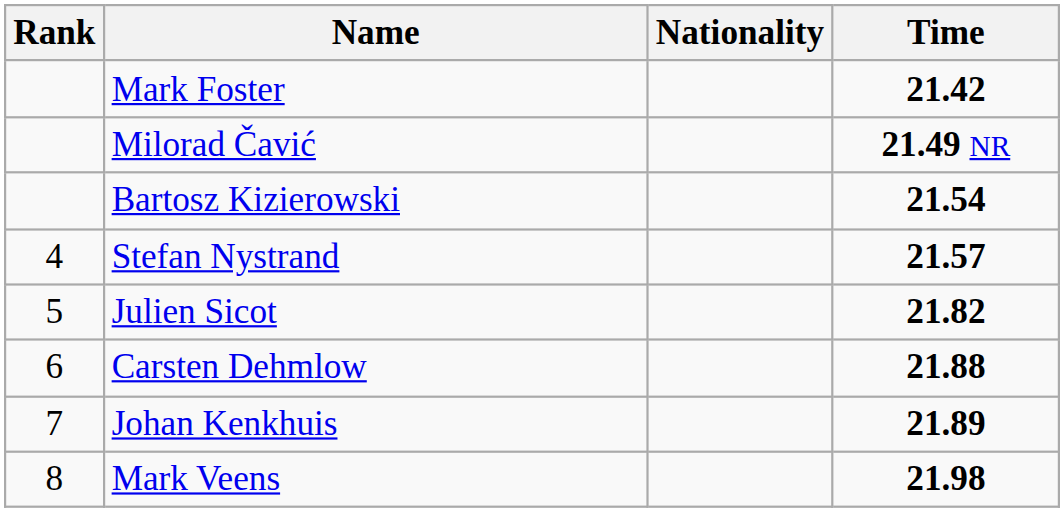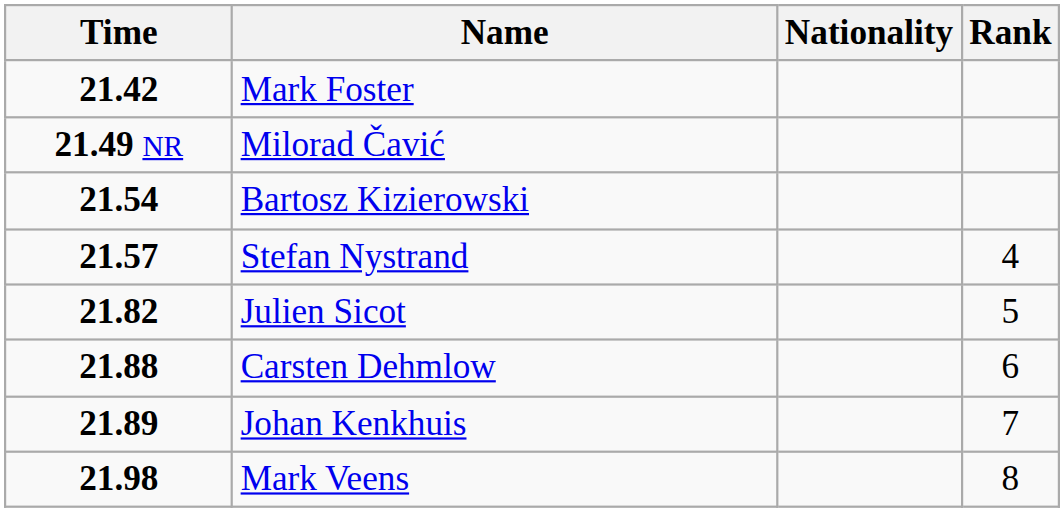 <table class="wikitable">
 <tr>
-<th>Rank</th>
+<th style="width: 6em">Time</th>
 <th style="width: 15em">Name</th>
 <th>Nationality</th>
-<th style="width: 6em">Time</th>
+<th>Rank</th>
 </tr>
 <tr>
-<td align="center"></td>
+<td align="center"><strong>21.42</strong></td>
 <td><a href='#'>Mark Foster</a></td>
 <td></td>
-<td align="center"><strong>21.42</strong></td>
+<td align="center"></td>
 </tr>
 <tr>
-<td align="center"></td>
+<td align="center"><strong>21.49</strong> <small><a href='#'>NR</a></small></td>
 <td><a href='#'>Milorad Čavić</a></td>
 <td></td>
-<td align="center"><strong>21.49</strong> <small><a href='#'>NR</a></small></td>
+<td align="center"></td>
 </tr>
 <tr>
-<td align="center"></td>
+<td align="center"><strong>21.54</strong></td>
 <td><a href='#'>Bartosz Kizierowski</a></td>
 <td></td>
-<td align="center"><strong>21.54</strong></td>
+<td align="center"></td>
 </tr>
 <tr>
-<td align="center">4</td>
+<td align="center"><strong>21.57</strong></td>
 <td><a href='#'>Stefan Nystrand</a></td>
 <td></td>
-<td align="center"><strong>21.57</strong></td>
+<td align="center">4</td>
 </tr>
 <tr>
-<td align="center">5</td>
+<td align="center"><strong>21.82</strong></td>
 <td><a href='#'>Julien Sicot</a></td>
 <td></td>
-<td align="center"><strong>21.82</strong></td>
+<td align="center">5</td>
 </tr>
 <tr>
-<td align="center">6</td>
+<td align="center"><strong>21.88</strong></td>
 <td><a href='#'>Carsten Dehmlow</a></td>
 <td></td>
-<td align="center"><strong>21.88</strong></td>
+<td align="center">6</td>
 </tr>
 <tr>
-<td align="center">7</td>
+<td align="center"><strong>21.89</strong></td>
 <td><a href='#'>Johan Kenkhuis</a></td>
 <td></td>
-<td align="center"><strong>21.89</strong></td>
+<td align="center">7</td>
 </tr>
 <tr>
-<td align="center">8</td>
+<td align="center"><strong>21.98</strong></td>
 <td><a href='#'>Mark Veens</a></td>
 <td></td>
-<td align="center"><strong>21.98</strong></td>
+<td align="center">8</td>
 </tr>
 </table>
